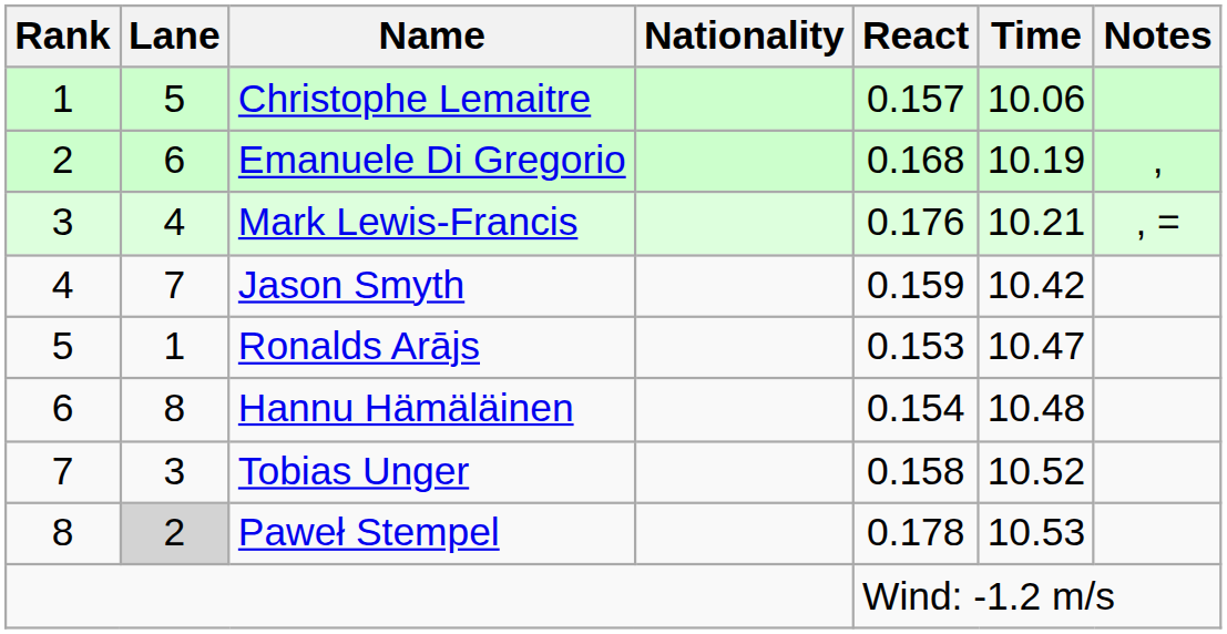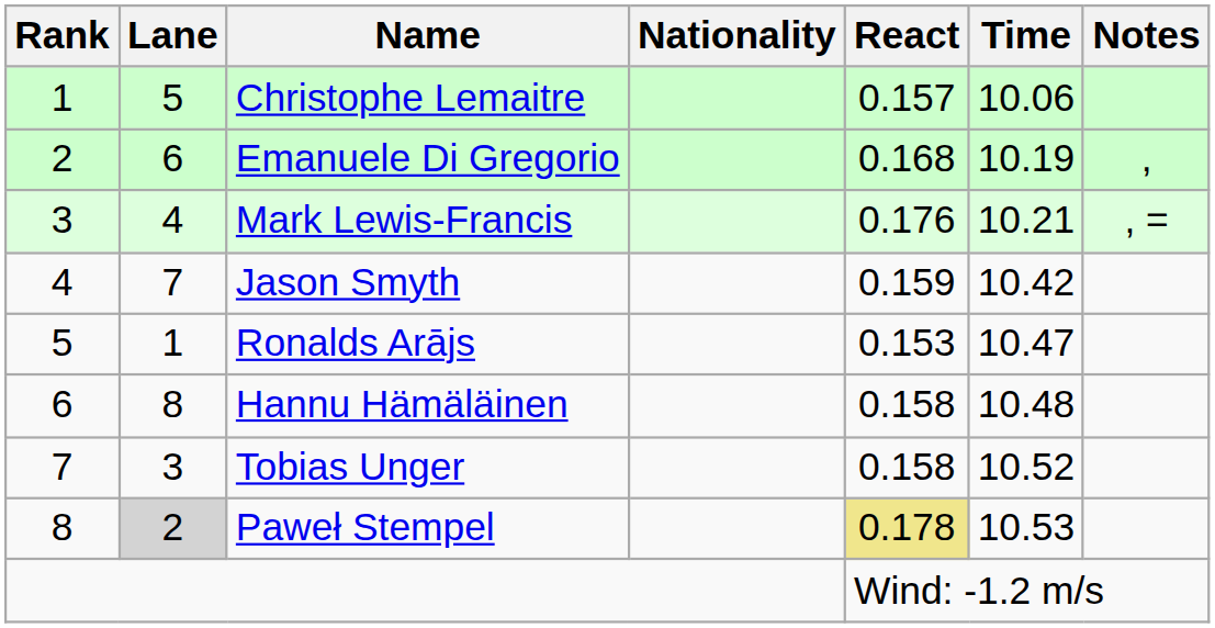 <table class="wikitable sortable" style="text-align:center">
 <tr>
 <th>Rank</th>
 <th>Lane</th>
 <th>Name</th>
 <th>Nationality</th>
 <th>React</th>
 <th>Time</th>
 <th>Notes</th>
 </tr>
 <tr bgcolor=ccffcc>
 <td>1</td>
 <td>5</td>
 <td align="left"><a href='#'>Christophe Lemaitre</a></td>
 <td align=left></td>
 <td>0.157</td>
 <td>10.06</td>
 <td></td>
 </tr>
 <tr bgcolor=ccffcc>
 <td>2</td>
 <td>6</td>
 <td align="left"><a href='#'>Emanuele Di Gregorio</a></td>
 <td align=left></td>
 <td>0.168</td>
 <td>10.19</td>
 <td>, </td>
 </tr>
 <tr bgcolor=ddffdd>
 <td>3</td>
 <td>4</td>
 <td align="left"><a href='#'>Mark Lewis-Francis</a></td>
 <td align=left></td>
 <td>0.176</td>
 <td>10.21</td>
 <td>, =</td>
 </tr>
 <tr>
 <td>4</td>
 <td>7</td>
 <td align="left"><a href='#'>Jason Smyth</a></td>
 <td align=left></td>
 <td>0.159</td>
 <td>10.42</td>
 <td></td>
 </tr>
 <tr>
 <td>5</td>
 <td>1</td>
 <td align="left"><a href='#'>Ronalds Arājs</a></td>
 <td align=left></td>
 <td>0.153</td>
 <td>10.47</td>
 <td></td>
 </tr>
 <tr>
 <td>6</td>
 <td>8</td>
 <td align="left"><a href='#'>Hannu Hämäläinen</a></td>
 <td align=left></td>
-<td>0.154</td>
+<td>0.158</td>
 <td>10.48</td>
 <td></td>
 </tr>
 <tr>
 <td>7</td>
 <td>3</td>
 <td align="left"><a href='#'>Tobias Unger</a></td>
 <td align=left></td>
 <td>0.158</td>
 <td>10.52</td>
 <td></td>
 </tr>
 <tr>
 <td>8</td>
 <td style="background: lightgrey;">2</td>
 <td align="left"><a href='#'>Paweł Stempel</a></td>
 <td align=left></td>
-<td>0.178</td>
+<td style="background: khaki;">0.178</td>
 <td>10.53</td>
 <td></td>
 </tr>
 <tr>
 <td colspan=4></td>
 <td colspan=3 align=left>Wind: -1.2 m/s</td>
 </tr>
 </table>
